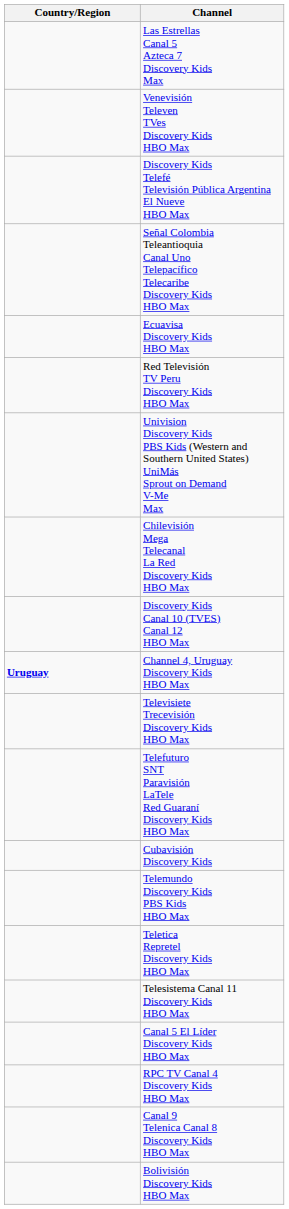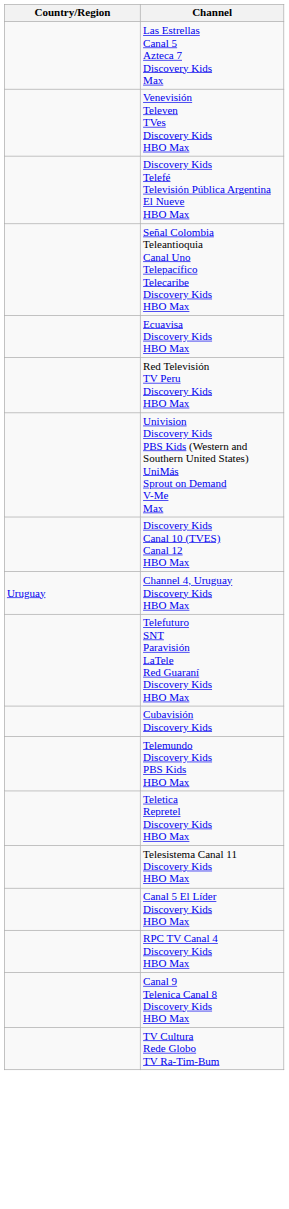 <table class=wikitable>
 <tr>
 <th width=190>Country/Region</th>
 <th width=200>Channel</th>
 </tr>
 <tr>
 <td></td>
 <td><a href='#'>Las Estrellas</a><br><a href='#'>Canal 5</a><br><a href='#'>Azteca 7</a><br><a href='#'>Discovery Kids</a><br><a href='#'>Max</a></td>
 </tr>
 <tr>
 <td></td>
 <td><a href='#'>Venevisión</a> <br><a href='#'>Televen</a> <br><a href='#'>TVes</a> <br><a href='#'>Discovery Kids</a><br><a href='#'>HBO Max</a></td>
 </tr>
 <tr>
 <td></td>
 <td><a href='#'>Discovery Kids</a> <br><a href='#'>Telefé</a> <br> <a href='#'>Televisión Pública Argentina</a> <br><a href='#'>El Nueve</a><br><a href='#'>HBO Max</a></td>
 </tr>
 <tr>
 <td></td>
 <td><a href='#'>Señal Colombia</a><br>Teleantioquia<br><a href='#'>Canal Uno</a> <br><a href='#'>Telepacífico</a> <br><a href='#'>Telecaribe</a> <br><a href='#'>Discovery Kids</a><br><a href='#'>HBO Max</a></td>
 </tr>
 <tr>
 <td></td>
 <td><a href='#'>Ecuavisa</a><br><a href='#'>Discovery Kids</a><br><a href='#'>HBO Max</a></td>
 </tr>
 <tr>
 <td></td>
 <td>Red Televisión<br><a href='#'>TV Peru</a> <br><a href='#'>Discovery Kids</a><br><a href='#'>HBO Max</a></td>
 </tr>
 <tr>
 <td></td>
 <td><a href='#'>Univision</a><br><a href='#'>Discovery Kids</a><br><a href='#'>PBS Kids</a> (Western and Southern United States) <br><a href='#'>UniMás</a><br><a href='#'>Sprout on Demand</a><br><a href='#'>V-Me</a><br><a href='#'>Max</a></td>
 </tr>
 <tr>
 <td></td>
-<td><a href='#'>Chilevisión</a><br><a href='#'>Mega</a><br><a href='#'>Telecanal</a><br><a href='#'>La Red</a><br><a href='#'>Discovery Kids</a><br><a href='#'>HBO Max</a></td>
-</tr>
-<tr>
-<td></td>
 <td><a href='#'>Discovery Kids</a><br><a href='#'>Canal 10 (TVES)</a><br><a href='#'>Canal 12</a><br><a href='#'>HBO Max</a></td>
 </tr>
 <tr>
-<td><strong> <a href='#'>Uruguay</a></strong></td>
+<td> <a href='#'>Uruguay</a></td>
 <td><a href='#'>Channel 4, Uruguay</a> <br><a href='#'>Discovery Kids</a><br><a href='#'>HBO Max</a></td>
-</tr>
-<tr>
-<td></td>
-<td><a href='#'>Televisiete</a> <br><a href='#'>Trecevisión</a> <br><a href='#'>Discovery Kids</a><br><a href='#'>HBO Max</a></td>
 </tr>
 <tr>
 <td></td>
 <td><a href='#'>Telefuturo</a> <br><a href='#'>SNT</a> <br><a href='#'>Paravisión</a> <br><a href='#'>LaTele</a> <br><a href='#'>Red Guaraní</a> <br><a href='#'>Discovery Kids</a><br><a href='#'>HBO Max</a></td>
 </tr>
 <tr>
 <td></td>
 <td><a href='#'>Cubavisión</a> <br><a href='#'>Discovery Kids</a></td>
 </tr>
 <tr>
 <td></td>
 <td><a href='#'>Telemundo</a> <br><a href='#'>Discovery Kids</a> <br><a href='#'>PBS Kids</a><br><a href='#'>HBO Max</a></td>
 </tr>
 <tr>
 <td></td>
 <td><a href='#'>Teletica</a> <br><a href='#'>Repretel</a> <br><a href='#'>Discovery Kids</a><br><a href='#'>HBO Max</a></td>
 </tr>
 <tr>
 <td></td>
 <td>Telesistema Canal 11 <br><a href='#'>Discovery Kids</a><br><a href='#'>HBO Max</a></td>
 </tr>
 <tr>
 <td></td>
 <td><a href='#'>Canal 5 El Líder</a><br><a href='#'>Discovery Kids</a><br><a href='#'>HBO Max</a></td>
 </tr>
 <tr>
 <td></td>
 <td><a href='#'>RPC TV Canal 4</a><br><a href='#'>Discovery Kids</a><br><a href='#'>HBO Max</a></td>
 </tr>
 <tr>
 <td></td>
 <td><a href='#'>Canal 9</a> <br><a href='#'>Telenica Canal 8</a> <br><a href='#'>Discovery Kids</a><br><a href='#'>HBO Max</a></td>
 </tr>
 <tr>
 <td></td>
-<td><a href='#'>Bolivisión</a> <br><a href='#'>Discovery Kids</a><br><a href='#'>HBO Max</a></td>
+<td><a href='#'>TV Cultura</a><br><a href='#'>Rede Globo</a><br><a href='#'>TV Ra-Tim-Bum</a></td>
 </tr>
 </table>
